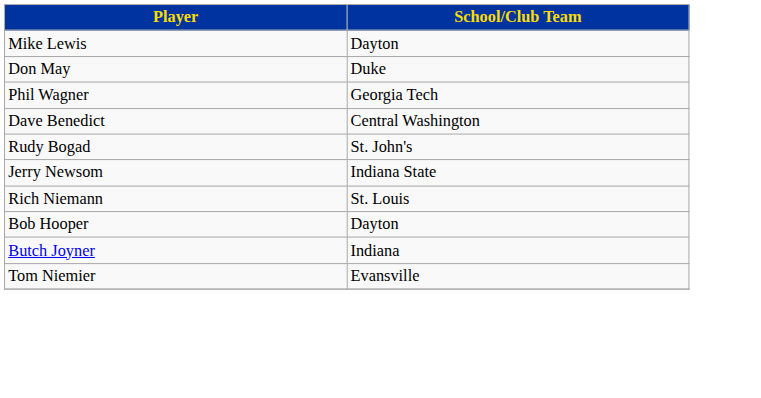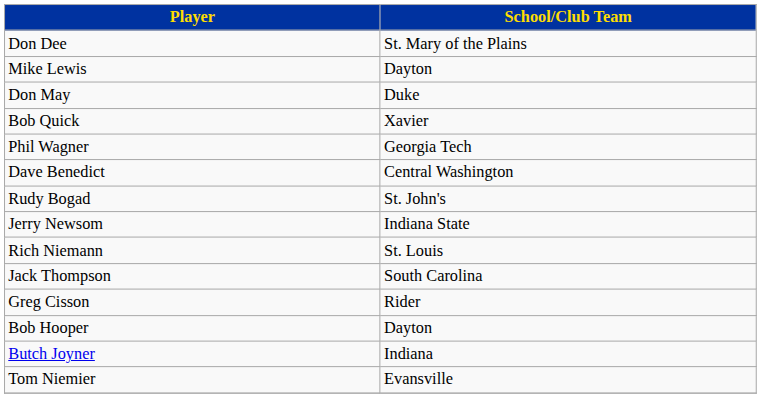 <table class="wikitable sortable sortable">
 <tr>
 <th style="background:#0032A0; color:#FEDD00" width="20%">Player</th>
 <th style="background:#0032A0; color:#FEDD00" width="20%">School/Club Team</th>
+</tr>
+<tr>
+<td>Don Dee</td>
+<td>St. Mary of the Plains</td>
 </tr>
 <tr>
 <td>Mike Lewis</td>
 <td>Dayton</td>
 </tr>
 <tr>
 <td>Don May</td>
 <td>Duke</td>
+</tr>
+<tr>
+<td>Bob Quick</td>
+<td>Xavier</td>
 </tr>
 <tr>
 <td>Phil Wagner</td>
 <td>Georgia Tech</td>
 </tr>
 <tr>
 <td>Dave Benedict</td>
 <td>Central Washington</td>
 </tr>
 <tr>
 <td>Rudy Bogad</td>
 <td>St. John's</td>
 </tr>
 <tr>
 <td>Jerry Newsom</td>
 <td>Indiana State</td>
 </tr>
 <tr>
 <td>Rich Niemann</td>
 <td>St. Louis</td>
 </tr>
 <tr>
+<td>Jack Thompson</td>
+<td>South Carolina</td>
+</tr>
+<tr>
+<td>Greg Cisson</td>
+<td>Rider</td>
+</tr>
+<tr>
 <td>Bob Hooper</td>
 <td>Dayton</td>
 </tr>
 <tr>
 <td><a href='#'>Butch Joyner</a></td>
 <td>Indiana</td>
 </tr>
 <tr>
 <td>Tom Niemier</td>
 <td>Evansville</td>
 </tr>
 <tr>
 </tr>
 </table>
